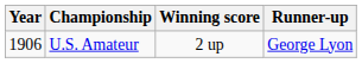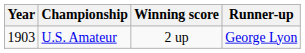 <table class="wikitable">
 <tr>
 <th>Year</th>
 <th>Championship</th>
 <th>Winning score</th>
 <th>Runner-up</th>
 </tr>
 <tr>
-<td>1906</td>
+<td>1903</td>
 <td><a href='#'>U.S. Amateur</a></td>
 <td align=center>2 up</td>
 <td> <a href='#'>George Lyon</a></td>
 </tr>
 </table>
